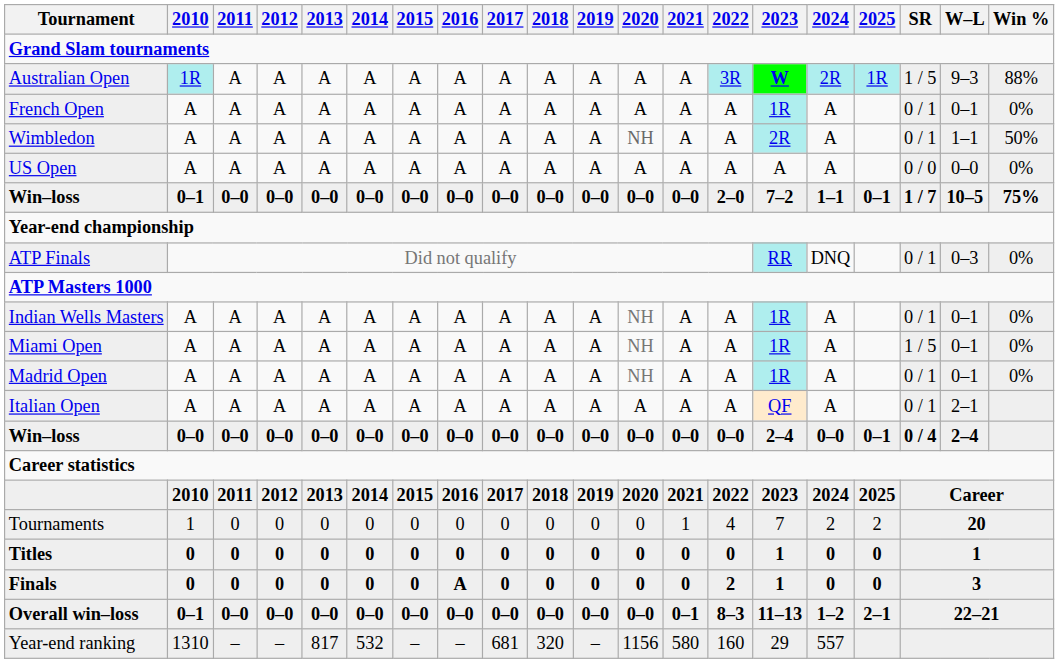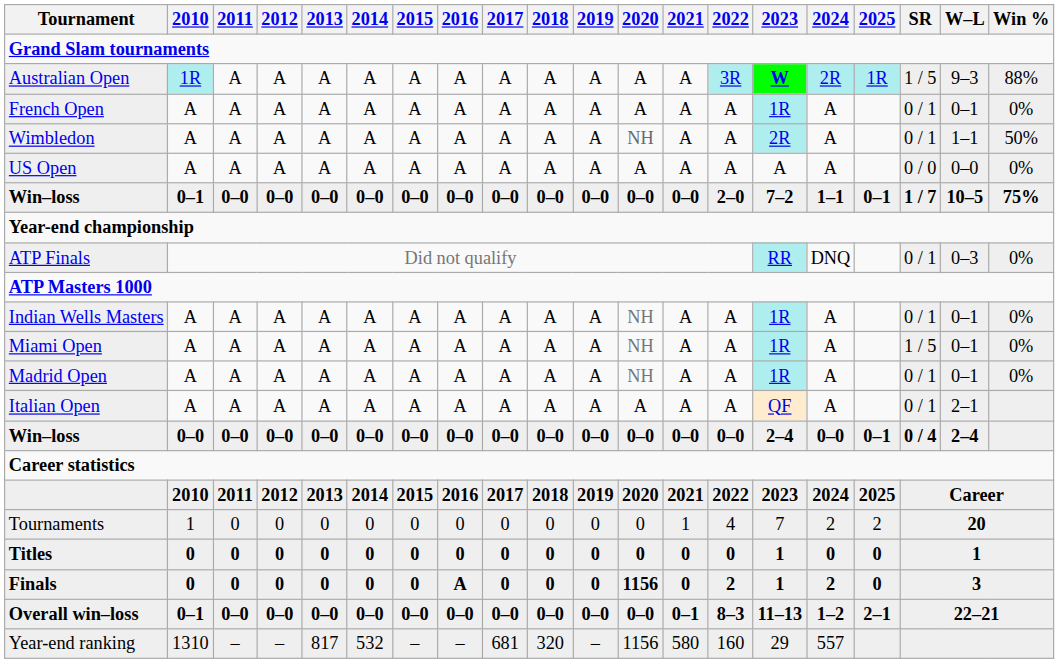 <table class="wikitable" style="text-align:center;font-size:97%">
 <tr>
 <th>Tournament</th>
 <th><a href='#'>2010</a></th>
 <th><a href='#'>2011</a></th>
 <th><a href='#'>2012</a></th>
 <th><a href='#'>2013</a></th>
 <th><a href='#'>2014</a></th>
 <th><a href='#'>2015</a></th>
 <th><a href='#'>2016</a></th>
 <th><a href='#'>2017</a></th>
 <th><a href='#'>2018</a></th>
 <th><a href='#'>2019</a></th>
 <th><a href='#'>2020</a></th>
 <th><a href='#'>2021</a></th>
 <th><a href='#'>2022</a></th>
 <th><a href='#'>2023</a></th>
 <th><a href='#'>2024</a></th>
 <th><a href='#'>2025</a></th>
 <th>SR</th>
 <th>W–L</th>
 <th>Win %</th>
 </tr>
 <tr>
 <td colspan="20" align="left"><strong><a href='#'>Grand Slam tournaments</a></strong></td>
 </tr>
 <tr>
 <td align="left" bgcolor="efefef"><a href='#'>Australian Open</a></td>
 <td style="background:#afeeee"><a href='#'>1R</a></td>
 <td>A</td>
 <td>A</td>
 <td>A</td>
 <td>A</td>
 <td>A</td>
 <td>A</td>
 <td>A</td>
 <td>A</td>
 <td>A</td>
 <td>A</td>
 <td>A</td>
 <td style="background:#afeeee"><a href='#'>3R</a></td>
 <td bgcolor=lime><strong><a href='#'>W</a></strong></td>
 <td style="background:#afeeee"><a href='#'>2R</a></td>
 <td style="background:#afeeee"><a href='#'>1R</a></td>
 <td bgcolor="efefef">1 / 5</td>
 <td bgcolor="efefef">9–3</td>
 <td bgcolor="efefef">88%</td>
 </tr>
 <tr>
 <td align="left" bgcolor="efefef"><a href='#'>French Open</a></td>
 <td>A</td>
 <td>A</td>
 <td>A</td>
 <td>A</td>
 <td>A</td>
 <td>A</td>
 <td>A</td>
 <td>A</td>
 <td>A</td>
 <td>A</td>
 <td>A</td>
 <td>A</td>
 <td>A</td>
 <td style="background:#afeeee"><a href='#'>1R</a></td>
 <td>A</td>
 <td></td>
 <td bgcolor="efefef">0 / 1</td>
 <td bgcolor="efefef">0–1</td>
 <td bgcolor="efefef">0%</td>
 </tr>
 <tr>
 <td align="left" bgcolor="efefef"><a href='#'>Wimbledon</a></td>
 <td>A</td>
 <td>A</td>
 <td>A</td>
 <td>A</td>
 <td>A</td>
 <td>A</td>
 <td>A</td>
 <td>A</td>
 <td>A</td>
 <td>A</td>
 <td style="color:dimGrey;">NH</td>
 <td>A</td>
 <td>A</td>
 <td bgcolor=afeeee><a href='#'>2R</a></td>
 <td>A</td>
 <td></td>
 <td bgcolor="efefef">0 / 1</td>
 <td bgcolor="efefef">1–1</td>
 <td bgcolor="efefef">50%</td>
 </tr>
 <tr>
 <td align="left" bgcolor="efefef"><a href='#'>US Open</a></td>
 <td>A</td>
 <td>A</td>
 <td>A</td>
 <td>A</td>
 <td>A</td>
 <td>A</td>
 <td>A</td>
 <td>A</td>
 <td>A</td>
 <td>A</td>
 <td>A</td>
 <td>A</td>
 <td>A</td>
 <td>A</td>
 <td>A</td>
 <td></td>
 <td bgcolor="efefef">0 / 0</td>
 <td bgcolor="efefef">0–0</td>
 <td bgcolor="efefef">0%</td>
 </tr>
 <tr style="font-weight:bold;background:#efefef">
 <td style="text-align:left">Win–loss</td>
 <td>0–1</td>
 <td>0–0</td>
 <td>0–0</td>
 <td>0–0</td>
 <td>0–0</td>
 <td>0–0</td>
 <td>0–0</td>
 <td>0–0</td>
 <td>0–0</td>
 <td>0–0</td>
 <td>0–0</td>
 <td>0–0</td>
 <td>2–0</td>
 <td>7–2</td>
 <td>1–1</td>
 <td>0–1</td>
 <td>1 / 7</td>
 <td>10–5</td>
 <td>75%</td>
 </tr>
 <tr>
 <td colspan="20" align="left"><strong>Year-end championship</strong></td>
 </tr>
 <tr>
 <td bgcolor=efefef align=left><a href='#'>ATP Finals</a></td>
 <td colspan=13 style=color:#767676>Did not qualify</td>
 <td style="background:#afeeee"><a href='#'>RR</a></td>
 <td>DNQ</td>
 <td></td>
 <td bgcolor="efefef">0 / 1</td>
 <td bgcolor="efefef">0–3</td>
 <td bgcolor="efefef">0%</td>
 </tr>
 <tr>
 <td colspan="20" align="left"><strong><a href='#'>ATP Masters 1000</a></strong></td>
 </tr>
 <tr>
 <td align="left" bgcolor="efefef"><a href='#'>Indian Wells Masters</a></td>
 <td>A</td>
 <td>A</td>
 <td>A</td>
 <td>A</td>
 <td>A</td>
 <td>A</td>
 <td>A</td>
 <td>A</td>
 <td>A</td>
 <td>A</td>
 <td style="color:#767676">NH</td>
 <td>A</td>
 <td>A</td>
 <td bgcolor=afeeee><a href='#'>1R</a></td>
 <td>A</td>
 <td></td>
 <td bgcolor="efefef">0 / 1</td>
 <td bgcolor="efefef">0–1</td>
 <td bgcolor="efefef">0%</td>
 </tr>
 <tr>
 <td align="left" bgcolor="efefef"><a href='#'>Miami Open</a></td>
 <td>A</td>
 <td>A</td>
 <td>A</td>
 <td>A</td>
 <td>A</td>
 <td>A</td>
 <td>A</td>
 <td>A</td>
 <td>A</td>
 <td>A</td>
 <td style="color:#767676">NH</td>
 <td>A</td>
 <td>A</td>
 <td bgcolor=afeeee><a href='#'>1R</a></td>
 <td>A</td>
 <td></td>
 <td bgcolor="efefef">1 / 5</td>
 <td bgcolor="efefef">0–1</td>
 <td bgcolor="efefef">0%</td>
 </tr>
 <tr>
 <td align="left" bgcolor="efefef"><a href='#'>Madrid Open</a></td>
 <td>A</td>
 <td>A</td>
 <td>A</td>
 <td>A</td>
 <td>A</td>
 <td>A</td>
 <td>A</td>
 <td>A</td>
 <td>A</td>
 <td>A</td>
 <td style="color:#767676">NH</td>
 <td>A</td>
 <td>A</td>
 <td bgcolor=afeeee><a href='#'>1R</a></td>
 <td>A</td>
 <td></td>
 <td bgcolor="efefef">0 / 1</td>
 <td bgcolor="efefef">0–1</td>
 <td bgcolor="efefef">0%</td>
 </tr>
 <tr>
 <td align="left" bgcolor="efefef"><a href='#'>Italian Open</a></td>
 <td>A</td>
 <td>A</td>
 <td>A</td>
 <td>A</td>
 <td>A</td>
 <td>A</td>
 <td>A</td>
 <td>A</td>
 <td>A</td>
 <td>A</td>
 <td>A</td>
 <td>A</td>
 <td>A</td>
 <td style=background:#ffebcd><a href='#'>QF</a></td>
 <td>A</td>
 <td></td>
 <td bgcolor="efefef">0 / 1</td>
 <td bgcolor="efefef">2–1</td>
 <td bgcolor="efefef"></td>
 </tr>
 <tr style="font-weight:bold;background:#efefef">
 <td style="text-align:left">Win–loss</td>
 <td>0–0</td>
 <td>0–0</td>
 <td>0–0</td>
 <td>0–0</td>
 <td>0–0</td>
 <td>0–0</td>
 <td>0–0</td>
 <td>0–0</td>
 <td>0–0</td>
 <td>0–0</td>
 <td>0–0</td>
 <td>0–0</td>
 <td>0–0</td>
 <td>2–4</td>
 <td>0–0</td>
 <td>0–1</td>
 <td>0 / 4</td>
 <td>2–4</td>
 <td></td>
 </tr>
 <tr>
 <td colspan="20" align="left"><strong>Career statistics</strong></td>
 </tr>
 <tr style="font-weight:bold;background:#efefef">
 <td></td>
 <td>2010</td>
 <td>2011</td>
 <td>2012</td>
 <td>2013</td>
 <td>2014</td>
 <td>2015</td>
 <td>2016</td>
 <td>2017</td>
 <td>2018</td>
 <td>2019</td>
 <td>2020</td>
 <td>2021</td>
 <td>2022</td>
 <td>2023</td>
 <td>2024</td>
 <td>2025</td>
 <td colspan="3">Career</td>
 </tr>
 <tr bgcolor="efefef">
 <td align="left">Tournaments</td>
 <td>1</td>
 <td>0</td>
 <td>0</td>
 <td>0</td>
 <td>0</td>
 <td>0</td>
 <td>0</td>
 <td>0</td>
 <td>0</td>
 <td>0</td>
 <td>0</td>
 <td>1</td>
 <td>4</td>
 <td>7</td>
 <td>2</td>
 <td>2</td>
 <td colspan="3"><strong>20</strong></td>
 </tr>
 <tr style="font-weight:bold;background:#efefef">
 <td style="text-align:left">Titles</td>
 <td>0</td>
 <td>0</td>
 <td>0</td>
 <td>0</td>
 <td>0</td>
 <td>0</td>
 <td>0</td>
 <td>0</td>
 <td>0</td>
 <td>0</td>
 <td>0</td>
 <td>0</td>
 <td>0</td>
 <td>1</td>
 <td>0</td>
 <td>0</td>
 <td colspan="3">1</td>
 </tr>
 <tr style="font-weight:bold;background:#efefef">
 <td style="text-align:left">Finals</td>
 <td>0</td>
 <td>0</td>
 <td>0</td>
 <td>0</td>
 <td>0</td>
 <td>0</td>
 <td>A</td>
 <td>0</td>
 <td>0</td>
 <td>0</td>
-<td>0</td>
+<td>1156</td>
 <td>0</td>
 <td>2</td>
 <td>1</td>
-<td>0</td>
+<td>2</td>
 <td>0</td>
 <td colspan="3">3</td>
 </tr>
 <tr style="font-weight:bold;background:#efefef">
 <td style="text-align:left">Overall win–loss</td>
 <td>0–1</td>
 <td>0–0</td>
 <td>0–0</td>
 <td>0–0</td>
 <td>0–0</td>
 <td>0–0</td>
 <td>0–0</td>
 <td>0–0</td>
 <td>0–0</td>
 <td>0–0</td>
 <td>0–0</td>
 <td>0–1</td>
 <td>8–3</td>
 <td>11–13</td>
 <td>1–2</td>
 <td>2–1</td>
 <td colspan="3">22–21</td>
 </tr>
 <tr bgcolor="efefef">
 <td align="left">Year-end ranking</td>
 <td>1310</td>
 <td>–</td>
 <td>–</td>
 <td>817</td>
 <td>532</td>
 <td>–</td>
 <td>–</td>
 <td>681</td>
 <td>320</td>
 <td>–</td>
 <td>1156</td>
 <td>580</td>
 <td>160</td>
 <td>29</td>
 <td>557</td>
 <td></td>
 <td colspan="3"><strong></strong></td>
 </tr>
 </table>
